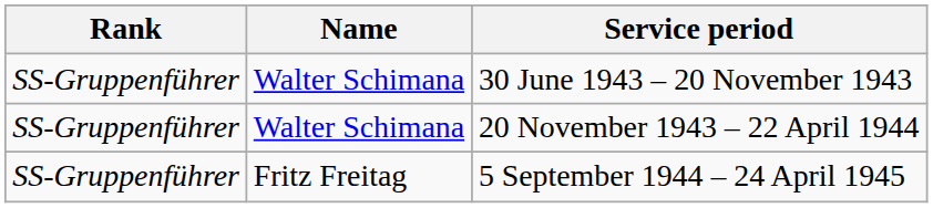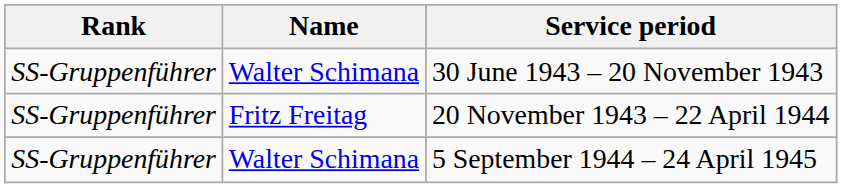 <table class="wikitable">
 <tr>
 <th>Rank</th>
 <th>Name</th>
 <th>Service period</th>
 </tr>
 <tr>
 <td><em>SS-Gruppenführer</em></td>
 <td><a href='#'>Walter Schimana</a></td>
 <td>30 June 1943 – 20 November 1943</td>
 </tr>
 <tr>
 <td><em>SS-Gruppenführer</em></td>
-<td><a href='#'>Walter Schimana</a></td>
+<td><a href='#'>Fritz Freitag</a></td>
 <td>20 November 1943 – 22 April 1944</td>
 </tr>
 <tr>
 <td><em>SS-Gruppenführer</em></td>
-<td>Fritz Freitag</td>
+<td><a href='#'>Walter Schimana</a></td>
 <td>5 September 1944 – 24 April 1945</td>
 </tr>
 </table>
